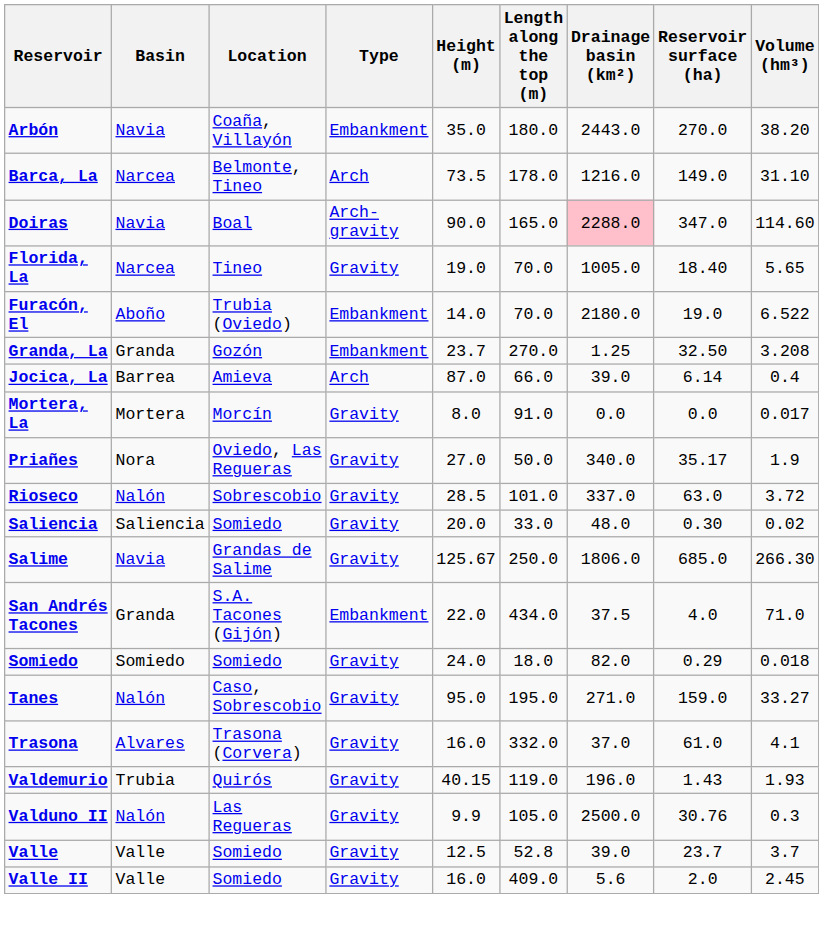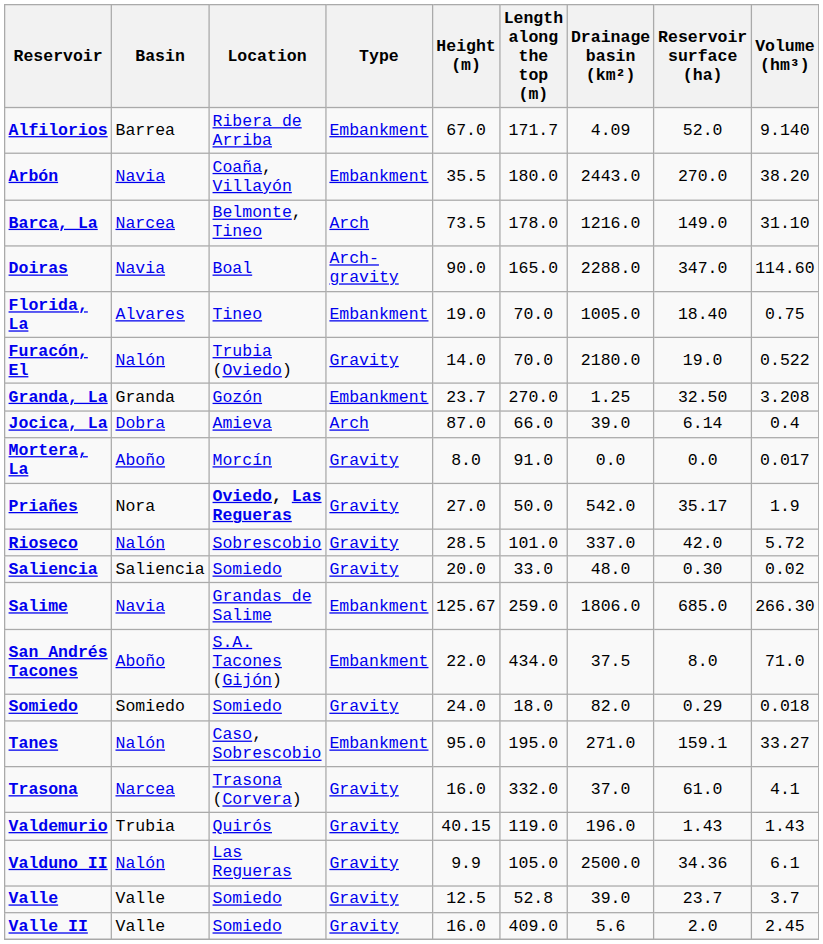 <table class="wikitable sortable" style="text-align:center">
 <tr bgcolor="#ececec">
 <th>Reservoir</th>
 <th>Basin</th>
 <th>Location</th>
 <th>Type</th>
 <th>Height<br>(m)</th>
 <th>Length along<br>the top (m)</th>
 <th>Drainage<br>basin (km²)</th>
 <th>Reservoir<br>surface (ha)</th>
 <th>Volume<br>(hm³)</th>
 </tr>
 <tr>
+<td align="left"><strong><a href='#'>Alfilorios</a></strong></td>
+<td align="left">Barrea</td>
+<td align="left"><a href='#'>Ribera de Arriba</a></td>
+<td align="left"><a href='#'>Embankment</a></td>
+<td>67.0</td>
+<td>171.7</td>
+<td>4.09</td>
+<td>52.0</td>
+<td>9.140</td>
+</tr>
+<tr>
 <td align="left"><strong><a href='#'>Arbón</a></strong></td>
 <td align="left"><a href='#'>Navia</a></td>
 <td align="left"><a href='#'>Coaña</a>, <a href='#'>Villayón</a></td>
 <td align="left"><a href='#'>Embankment</a></td>
-<td>35.0</td>
+<td>35.5</td>
 <td>180.0</td>
 <td>2443.0</td>
 <td>270.0</td>
 <td>38.20</td>
 </tr>
 <tr>
 <td align="left"><strong><a href='#'>Barca, La</a></strong></td>
 <td align="left"><a href='#'>Narcea</a></td>
 <td align="left"><a href='#'>Belmonte</a>, <a href='#'>Tineo</a></td>
 <td align="left"><a href='#'>Arch</a></td>
 <td>73.5</td>
 <td>178.0</td>
 <td>1216.0</td>
 <td>149.0</td>
 <td>31.10</td>
 </tr>
 <tr>
 <td align="left"><strong><a href='#'>Doiras</a></strong></td>
 <td align="left"><a href='#'>Navia</a></td>
 <td align="left"><a href='#'>Boal</a></td>
 <td align="left"><a href='#'>Arch-gravity</a></td>
 <td>90.0</td>
 <td>165.0</td>
-<td style="background: pink;">2288.0</td>
+<td>2288.0</td>
 <td>347.0</td>
 <td>114.60</td>
 </tr>
 <tr>
 <td align="left"><strong><a href='#'>Florida, La</a></strong></td>
-<td align="left"><a href='#'>Narcea</a></td>
+<td align="left"><a href='#'>Alvares</a></td>
 <td align="left"><a href='#'>Tineo</a></td>
-<td align="left"><a href='#'>Gravity</a></td>
+<td align="left"><a href='#'>Embankment</a></td>
 <td>19.0</td>
 <td>70.0</td>
 <td>1005.0</td>
 <td>18.40</td>
-<td>5.65</td>
+<td>0.75</td>
 </tr>
 <tr>
 <td align="left"><strong><a href='#'>Furacón, El</a></strong></td>
-<td align="left"><a href='#'>Aboño</a></td>
+<td align="left"><a href='#'>Nalón</a></td>
 <td align="left"><a href='#'>Trubia</a> (<a href='#'>Oviedo</a>)</td>
-<td align="left"><a href='#'>Embankment</a></td>
+<td align="left"><a href='#'>Gravity</a></td>
 <td>14.0</td>
 <td>70.0</td>
 <td>2180.0</td>
 <td>19.0</td>
-<td>6.522</td>
+<td>0.522</td>
 </tr>
 <tr>
 <td align="left"><strong><a href='#'>Granda, La</a></strong></td>
 <td align="left">Granda</td>
 <td align="left"><a href='#'>Gozón</a></td>
 <td align="left"><a href='#'>Embankment</a></td>
 <td>23.7</td>
 <td>270.0</td>
 <td>1.25</td>
 <td>32.50</td>
 <td>3.208</td>
 </tr>
 <tr>
 <td align="left"><strong><a href='#'>Jocica, La</a></strong></td>
-<td align="left">Barrea</td>
+<td align="left"><a href='#'>Dobra</a></td>
 <td align="left"><a href='#'>Amieva</a></td>
 <td align="left"><a href='#'>Arch</a></td>
 <td>87.0</td>
 <td>66.0</td>
 <td>39.0</td>
 <td>6.14</td>
 <td>0.4</td>
 </tr>
 <tr>
 <td align="left"><strong><a href='#'>Mortera, La</a></strong></td>
-<td align="left">Mortera</td>
+<td align="left"><a href='#'>Aboño</a></td>
 <td align="left"><a href='#'>Morcín</a></td>
 <td align="left"><a href='#'>Gravity</a></td>
 <td>8.0</td>
 <td>91.0</td>
 <td>0.0</td>
 <td>0.0</td>
 <td>0.017</td>
 </tr>
 <tr>
 <td align="left"><strong><a href='#'>Priañes</a></strong></td>
 <td align="left">Nora</td>
-<td align="left"><a href='#'>Oviedo</a>, <a href='#'>Las Regueras</a></td>
+<td align="left"><strong><a href='#'>Oviedo</a>, <a href='#'>Las Regueras</a></strong></td>
 <td align="left"><a href='#'>Gravity</a></td>
 <td>27.0</td>
 <td>50.0</td>
-<td>340.0</td>
+<td>542.0</td>
 <td>35.17</td>
 <td>1.9</td>
 </tr>
 <tr>
 <td align="left"><strong><a href='#'>Rioseco</a></strong></td>
 <td align="left"><a href='#'>Nalón</a></td>
 <td align="left"><a href='#'>Sobrescobio</a></td>
 <td align="left"><a href='#'>Gravity</a></td>
 <td>28.5</td>
 <td>101.0</td>
 <td>337.0</td>
-<td>63.0</td>
-<td>3.72</td>
+<td>42.0</td>
+<td>5.72</td>
 </tr>
 <tr>
 <td align="left"><strong><a href='#'>Saliencia</a></strong></td>
 <td align="left">Saliencia</td>
 <td align="left"><a href='#'>Somiedo</a></td>
 <td align="left"><a href='#'>Gravity</a></td>
 <td>20.0</td>
 <td>33.0</td>
 <td>48.0</td>
 <td>0.30</td>
 <td>0.02</td>
 </tr>
 <tr>
 <td align="left"><strong><a href='#'>Salime</a></strong></td>
 <td align="left"><a href='#'>Navia</a></td>
 <td align="left"><a href='#'>Grandas de Salime</a></td>
-<td align="left"><a href='#'>Gravity</a></td>
+<td align="left"><a href='#'>Embankment</a></td>
 <td>125.67</td>
-<td>250.0</td>
+<td>259.0</td>
 <td>1806.0</td>
 <td>685.0</td>
 <td>266.30</td>
 </tr>
 <tr>
 <td align="left"><strong><a href='#'>San Andrés Tacones</a></strong></td>
-<td align="left">Granda</td>
+<td align="left"><a href='#'>Aboño</a></td>
 <td align="left"><a href='#'>S.A. Tacones</a> (<a href='#'>Gijón</a>)</td>
 <td align="left"><a href='#'>Embankment</a></td>
 <td>22.0</td>
 <td>434.0</td>
 <td>37.5</td>
-<td>4.0</td>
+<td>8.0</td>
 <td>71.0</td>
 </tr>
 <tr>
 <td align="left"><strong><a href='#'>Somiedo</a></strong></td>
 <td align="left">Somiedo</td>
 <td align="left"><a href='#'>Somiedo</a></td>
 <td align="left"><a href='#'>Gravity</a></td>
 <td>24.0</td>
 <td>18.0</td>
 <td>82.0</td>
 <td>0.29</td>
 <td>0.018</td>
 </tr>
 <tr>
 <td align="left"><strong><a href='#'>Tanes</a></strong></td>
 <td align="left"><a href='#'>Nalón</a></td>
 <td align="left"><a href='#'>Caso</a>, <a href='#'>Sobrescobio</a></td>
-<td align="left"><a href='#'>Gravity</a></td>
+<td align="left"><a href='#'>Embankment</a></td>
 <td>95.0</td>
 <td>195.0</td>
 <td>271.0</td>
-<td>159.0</td>
+<td>159.1</td>
 <td>33.27</td>
 </tr>
 <tr>
 <td align="left"><strong><a href='#'>Trasona</a></strong></td>
-<td align="left"><a href='#'>Alvares</a></td>
+<td align="left"><a href='#'>Narcea</a></td>
 <td align="left"><a href='#'>Trasona</a> (<a href='#'>Corvera</a>)</td>
 <td align="left"><a href='#'>Gravity</a></td>
 <td>16.0</td>
 <td>332.0</td>
 <td>37.0</td>
 <td>61.0</td>
 <td>4.1</td>
 </tr>
 <tr>
 <td align="left"><strong><a href='#'>Valdemurio</a></strong></td>
 <td align="left">Trubia</td>
 <td align="left"><a href='#'>Quirós</a></td>
 <td align="left"><a href='#'>Gravity</a></td>
 <td>40.15</td>
 <td>119.0</td>
 <td>196.0</td>
 <td>1.43</td>
-<td>1.93</td>
+<td>1.43</td>
 </tr>
 <tr>
 <td align="left"><strong><a href='#'>Valduno II</a></strong></td>
 <td align="left"><a href='#'>Nalón</a></td>
 <td align="left"><a href='#'>Las Regueras</a></td>
 <td align="left"><a href='#'>Gravity</a></td>
 <td>9.9</td>
 <td>105.0</td>
 <td>2500.0</td>
-<td>30.76</td>
-<td>0.3</td>
+<td>34.36</td>
+<td>6.1</td>
 </tr>
 <tr>
 <td align="left"><strong><a href='#'>Valle</a></strong></td>
 <td align="left">Valle</td>
 <td align="left"><a href='#'>Somiedo</a></td>
 <td align="left"><a href='#'>Gravity</a></td>
 <td>12.5</td>
 <td>52.8</td>
 <td>39.0</td>
 <td>23.7</td>
 <td>3.7</td>
 </tr>
 <tr>
 <td align="left"><strong><a href='#'>Valle II</a></strong></td>
 <td align="left">Valle</td>
 <td align="left"><a href='#'>Somiedo</a></td>
 <td align="left"><a href='#'>Gravity</a></td>
 <td>16.0</td>
 <td>409.0</td>
 <td>5.6</td>
 <td>2.0</td>
 <td>2.45</td>
 </tr>
 <tr>
 </tr>
 </table>
